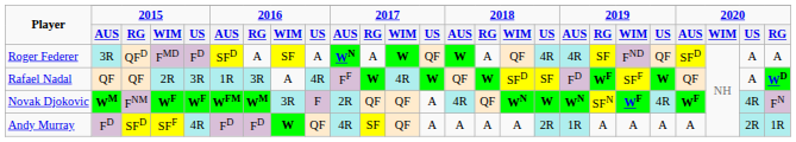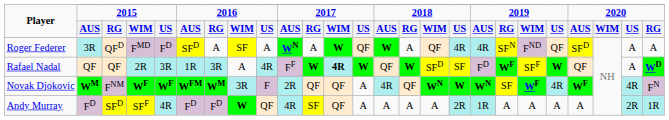 <table class="wikitable" style="text-align:center;font-size:97%">
 <tr>
 <td colspan="1" rowspan="3"><strong>Player</strong></td>
 </tr>
 <tr>
 <td colspan="4"><strong><a href='#'>2015</a></strong></td>
 <td colspan="4"><strong><a href='#'>2016</a></strong></td>
 <td colspan="4"><strong><a href='#'>2017</a></strong></td>
 <td colspan="4"><strong><a href='#'>2018</a></strong></td>
 <td colspan="4"><strong><a href='#'>2019</a></strong></td>
 <td colspan="4"><strong><a href='#'>2020</a></strong></td>
 </tr>
 <tr>
 <th width="25"><a href='#'>AUS</a></th>
 <th width="25"><a href='#'>RG</a></th>
 <th width="25"><a href='#'>WIM</a></th>
 <th width="25"><a href='#'>US</a></th>
 <th width="25"><a href='#'>AUS</a></th>
 <th width="25"><a href='#'>RG</a></th>
 <th width="25"><a href='#'>WIM</a></th>
 <th width="25"><a href='#'>US</a></th>
 <th><a href='#'>AUS</a></th>
 <th width="25"><a href='#'>RG</a></th>
 <th width="25"><a href='#'>WIM</a></th>
 <th width="25"><a href='#'>US</a></th>
 <th width="25"><a href='#'>AUS</a></th>
 <th width="25"><a href='#'>RG</a></th>
 <th width="25"><a href='#'>WIM</a></th>
 <th width="25"><a href='#'>US</a></th>
 <th width="25"><a href='#'>AUS</a></th>
 <th width="25"><a href='#'>RG</a></th>
 <th width="25"><a href='#'>WIM</a></th>
 <th width="25"><a href='#'>US</a></th>
 <th width="25"><a href='#'>AUS</a></th>
 <th width="25"><a href='#'>WIM</a></th>
 <th width="25"><a href='#'>US</a></th>
 <th width="25"><a href='#'>RG</a></th>
 </tr>
 <tr>
 <td style="text-align:left"> <a href='#'>Roger Federer</a></td>
 <td style="background-color:#afeeee">3R</td>
 <td style="background-color:#ffebcd">QF<sup>D</sup></td>
 <td bgcolor=thistle>F<sup>MD</sup></td>
 <td bgcolor=thistle>F<sup>D</sup></td>
 <td bgcolor=yellow>SF<sup>D</sup></td>
 <td>A</td>
 <td bgcolor=yellow>SF</td>
 <td>A</td>
 <td bgcolor=lime><strong><a href='#'>W</a><sup>N</sup></strong></td>
 <td>A</td>
 <td bgcolor=lime><strong>W</strong></td>
 <td style="background-color:#ffebcd">QF</td>
 <td bgcolor=lime><strong>W</strong></td>
 <td>A</td>
 <td style="background-color:#ffebcd">QF</td>
 <td style="background-color:#afeeee">4R</td>
 <td style="background-color:#afeeee">4R</td>
-<td bgcolor=yellow>SF</td>
+<td bgcolor=yellow>SF<sup>N</sup></td>
 <td bgcolor=thistle>F<sup>ND</sup></td>
 <td style="background-color:#ffebcd">QF</td>
 <td bgcolor=yellow>SF<sup>D</sup></td>
 <td rowspan=4 style="color:#767676;">NH</td>
 <td>A</td>
 <td>A</td>
 </tr>
 <tr>
 <td style="text-align:left"> <a href='#'>Rafael Nadal</a></td>
 <td style="background-color:#ffebcd">QF</td>
 <td style="background-color:#ffebcd">QF</td>
 <td style="background-color:#afeeee">2R</td>
 <td style="background-color:#afeeee">3R</td>
 <td style="background-color:#afeeee">1R</td>
 <td style="background-color:#afeeee">3R</td>
 <td>A</td>
 <td style="background-color:#afeeee">4R</td>
 <td bgcolor=thistle>F<sup>F</sup></td>
 <td bgcolor=lime><strong>W</strong></td>
-<td style="background-color:#afeeee">4R</td>
+<td style="background-color:#afeeee"><strong>4R</strong></td>
 <td bgcolor=lime><strong>W</strong></td>
 <td style="background-color:#ffebcd">QF</td>
 <td bgcolor=lime><strong>W</strong></td>
 <td bgcolor=yellow>SF<sup>D</sup></td>
 <td bgcolor=yellow>SF</td>
 <td bgcolor=thistle>F<sup>D</sup></td>
 <td bgcolor=lime><strong>W<sup>F</sup></strong></td>
 <td bgcolor=yellow>SF<sup>F</sup></td>
 <td bgcolor=lime><strong>W</strong></td>
 <td style="background-color:#ffebcd">QF</td>
 <td>A</td>
 <td bgcolor=lime><strong><a href='#'>W</a><sup>D</sup></strong></td>
 </tr>
 <tr>
 <td style="text-align:left"> <a href='#'>Novak Djokovic</a></td>
 <td bgcolor=lime><strong>W<sup>M</sup></strong></td>
 <td bgcolor=thistle>F<sup>NM</sup></td>
 <td bgcolor=lime><strong>W<sup>F</sup></strong></td>
 <td bgcolor=lime><strong>W<sup>F</sup></strong></td>
 <td bgcolor=lime><strong>W<sup>FM</sup></strong></td>
 <td bgcolor=lime><strong>W<sup>M</sup></strong></td>
 <td style="background-color:#afeeee">3R</td>
 <td bgcolor=thistle>F</td>
 <td bgcolor="#afeeee">2R</td>
 <td bgcolor="#ffebcd">QF</td>
 <td bgcolor="#ffebcd">QF</td>
 <td>A</td>
 <td style="background-color:#afeeee">4R</td>
 <td bgcolor="#ffebcd">QF</td>
 <td bgcolor=lime><strong>W<sup>N</sup></strong></td>
 <td bgcolor=lime><strong>W</strong></td>
 <td bgcolor=lime><strong>W<sup>N</sup></strong></td>
-<td bgcolor=yellow>SF<sup>N</sup></td>
+<td bgcolor=yellow>SF</td>
 <td bgcolor=lime><strong><a href='#'>W</a><sup>F</sup></strong></td>
 <td bgcolor="#afeeee">4R</td>
 <td bgcolor=lime><strong>W<sup>F</sup></strong></td>
 <td bgcolor="#afeeee">4R</td>
 <td bgcolor=thistle>F<sup>N</sup></td>
 </tr>
 <tr>
 <td style="text-align:left "> <a href='#'>Andy Murray</a></td>
 <td bgcolor=thistle>F<sup>D</sup></td>
 <td bgcolor=yellow>SF<sup>D</sup></td>
 <td bgcolor=yellow>SF<sup>F</sup></td>
 <td style="background-color:#afeeee">4R</td>
 <td bgcolor=thistle>F<sup>D</sup></td>
 <td bgcolor=thistle>F<sup>D</sup></td>
 <td bgcolor=lime><strong>W</strong></td>
 <td bgcolor="#ffebcd">QF</td>
 <td bgcolor="#afeeee">4R</td>
 <td bgcolor=yellow>SF</td>
 <td bgcolor="#ffebcd">QF</td>
 <td>A</td>
 <td>A</td>
 <td>A</td>
 <td>A</td>
 <td bgcolor="#afeeee">2R</td>
 <td bgcolor="#afeeee">1R</td>
 <td>A</td>
 <td>A</td>
 <td>A</td>
 <td>A</td>
 <td bgcolor="#afeeee">2R</td>
 <td bgcolor="#afeeee">1R</td>
 </tr>
 </table>
